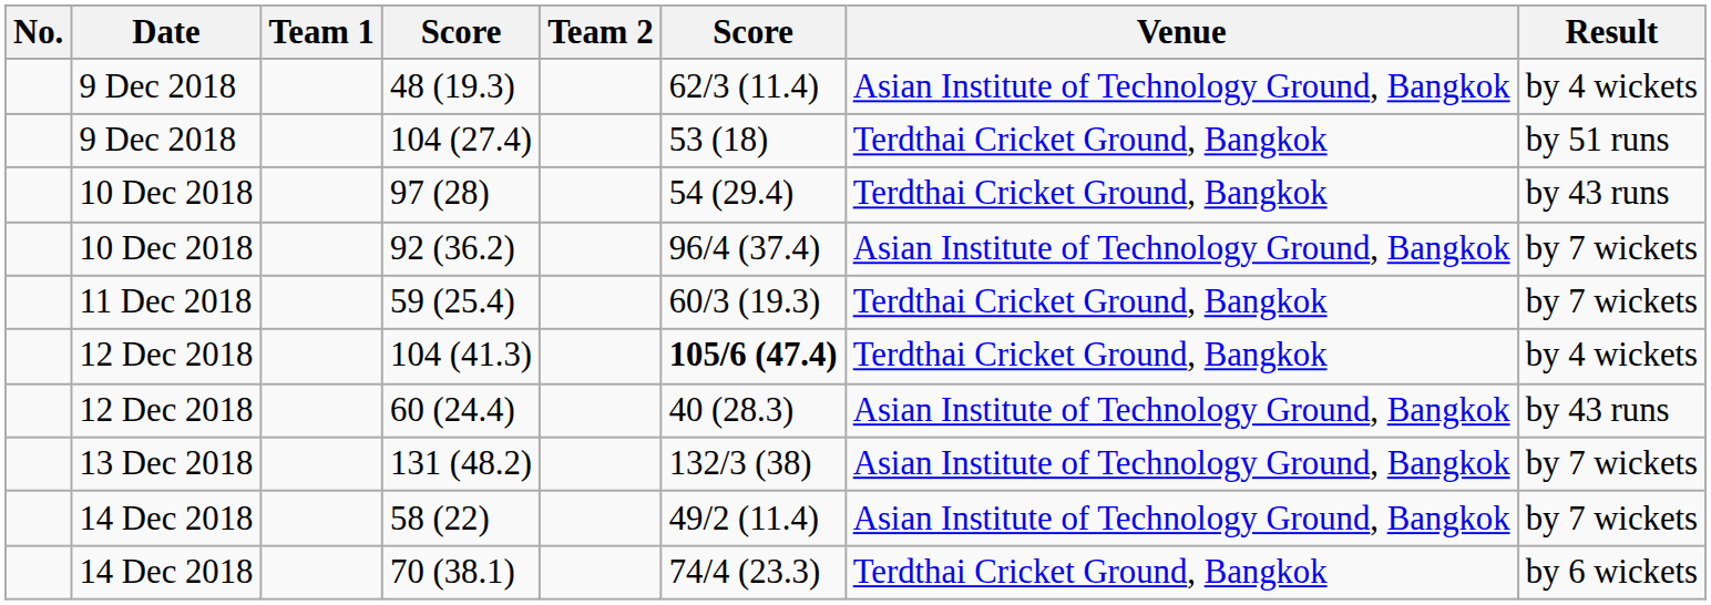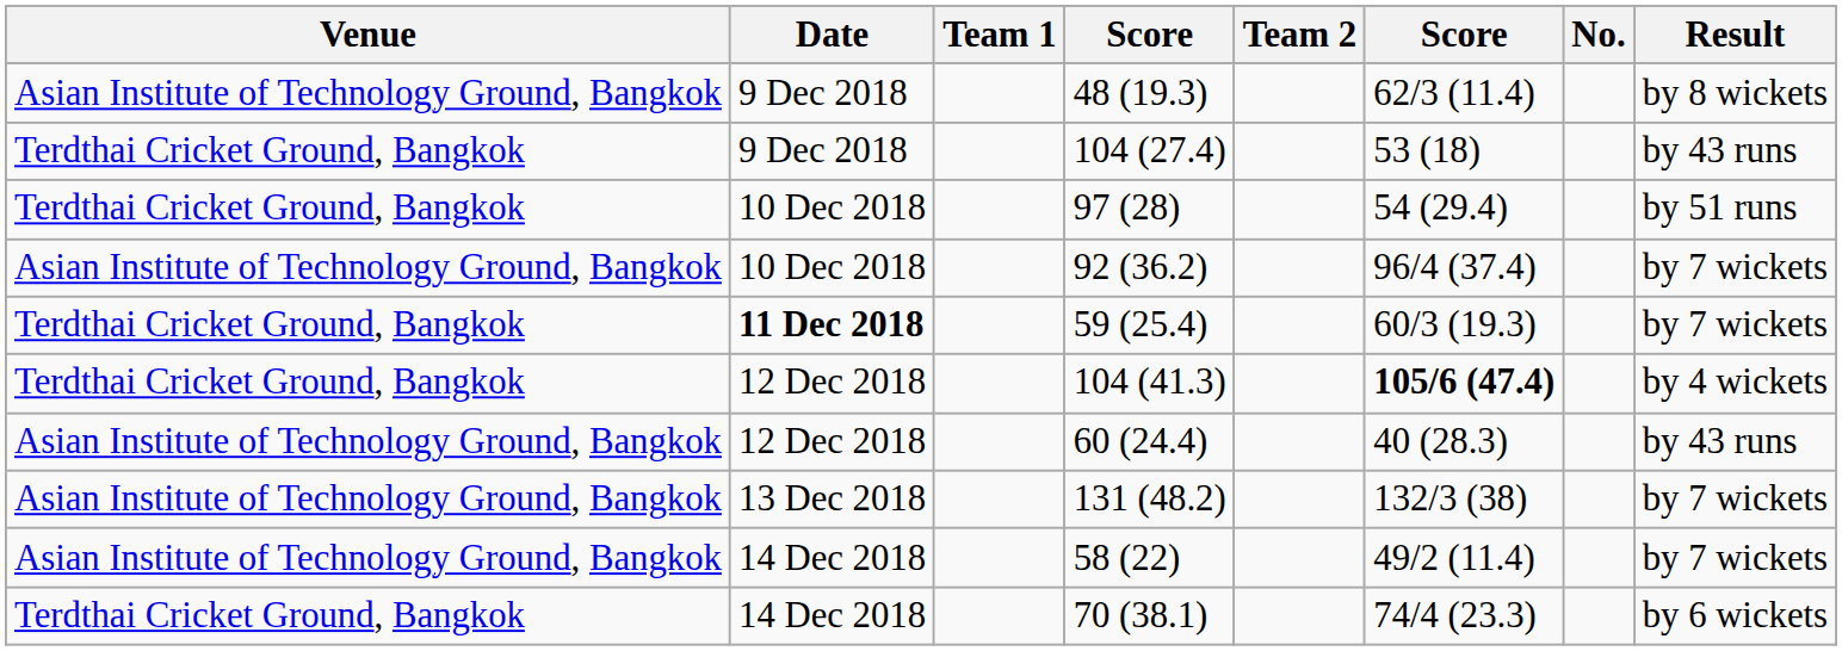 <table class="wikitable">
 <tr>
-<th>No.</th>
+<th>Venue</th>
 <th>Date</th>
 <th>Team 1</th>
 <th>Score</th>
 <th>Team 2</th>
 <th>Score</th>
-<th>Venue</th>
+<th>No.</th>
 <th>Result</th>
 </tr>
 <tr>
-<td></td>
+<td><a href='#'>Asian Institute of Technology Ground</a>, <a href='#'>Bangkok</a></td>
 <td>9 Dec 2018</td>
 <td></td>
 <td>48 (19.3)</td>
 <td></td>
 <td>62/3 (11.4)</td>
-<td><a href='#'>Asian Institute of Technology Ground</a>, <a href='#'>Bangkok</a></td>
-<td> by 4 wickets</td>
+<td></td>
+<td> by 8 wickets</td>
 </tr>
 <tr>
-<td></td>
+<td><a href='#'>Terdthai Cricket Ground</a>, <a href='#'>Bangkok</a></td>
 <td>9 Dec 2018</td>
 <td></td>
 <td>104 (27.4)</td>
 <td></td>
 <td>53 (18)</td>
-<td><a href='#'>Terdthai Cricket Ground</a>, <a href='#'>Bangkok</a></td>
-<td> by 51 runs</td>
+<td></td>
+<td> by 43 runs</td>
 </tr>
 <tr>
-<td></td>
+<td><a href='#'>Terdthai Cricket Ground</a>, <a href='#'>Bangkok</a></td>
 <td>10 Dec 2018</td>
 <td></td>
 <td>97 (28)</td>
 <td></td>
 <td>54 (29.4)</td>
-<td><a href='#'>Terdthai Cricket Ground</a>, <a href='#'>Bangkok</a></td>
-<td> by 43 runs</td>
+<td></td>
+<td> by 51 runs</td>
 </tr>
 <tr>
-<td></td>
+<td><a href='#'>Asian Institute of Technology Ground</a>, <a href='#'>Bangkok</a></td>
 <td>10 Dec 2018</td>
 <td></td>
 <td>92 (36.2)</td>
 <td></td>
 <td>96/4 (37.4)</td>
-<td><a href='#'>Asian Institute of Technology Ground</a>, <a href='#'>Bangkok</a></td>
+<td></td>
 <td> by 7 wickets</td>
 </tr>
 <tr>
-<td></td>
-<td>11 Dec 2018</td>
+<td><a href='#'>Terdthai Cricket Ground</a>, <a href='#'>Bangkok</a></td>
+<td><strong>11 Dec 2018</strong></td>
 <td></td>
 <td>59 (25.4)</td>
 <td></td>
 <td>60/3 (19.3)</td>
-<td><a href='#'>Terdthai Cricket Ground</a>, <a href='#'>Bangkok</a></td>
+<td></td>
 <td> by 7 wickets</td>
 </tr>
 <tr>
-<td></td>
+<td><a href='#'>Terdthai Cricket Ground</a>, <a href='#'>Bangkok</a></td>
 <td>12 Dec 2018</td>
 <td></td>
 <td>104 (41.3)</td>
 <td></td>
 <td><strong>105/6 (47.4)</strong></td>
-<td><a href='#'>Terdthai Cricket Ground</a>, <a href='#'>Bangkok</a></td>
+<td></td>
 <td> by 4 wickets</td>
 </tr>
 <tr>
-<td></td>
+<td><a href='#'>Asian Institute of Technology Ground</a>, <a href='#'>Bangkok</a></td>
 <td>12 Dec 2018</td>
 <td></td>
 <td>60 (24.4)</td>
 <td></td>
 <td>40 (28.3)</td>
-<td><a href='#'>Asian Institute of Technology Ground</a>, <a href='#'>Bangkok</a></td>
+<td></td>
 <td> by 43 runs</td>
 </tr>
 <tr>
-<td></td>
+<td><a href='#'>Asian Institute of Technology Ground</a>, <a href='#'>Bangkok</a></td>
 <td>13 Dec 2018</td>
 <td></td>
 <td>131 (48.2)</td>
 <td></td>
 <td>132/3 (38)</td>
-<td><a href='#'>Asian Institute of Technology Ground</a>, <a href='#'>Bangkok</a></td>
+<td></td>
 <td> by 7 wickets</td>
 </tr>
 <tr>
-<td></td>
+<td><a href='#'>Asian Institute of Technology Ground</a>, <a href='#'>Bangkok</a></td>
 <td>14 Dec 2018</td>
 <td></td>
 <td>58 (22)</td>
 <td></td>
 <td>49/2 (11.4)</td>
-<td><a href='#'>Asian Institute of Technology Ground</a>, <a href='#'>Bangkok</a></td>
+<td></td>
 <td> by 7 wickets</td>
 </tr>
 <tr>
-<td></td>
+<td><a href='#'>Terdthai Cricket Ground</a>, <a href='#'>Bangkok</a></td>
 <td>14 Dec 2018</td>
 <td></td>
 <td>70 (38.1)</td>
 <td></td>
 <td>74/4 (23.3)</td>
-<td><a href='#'>Terdthai Cricket Ground</a>, <a href='#'>Bangkok</a></td>
+<td></td>
 <td> by 6 wickets</td>
 </tr>
 </table>
